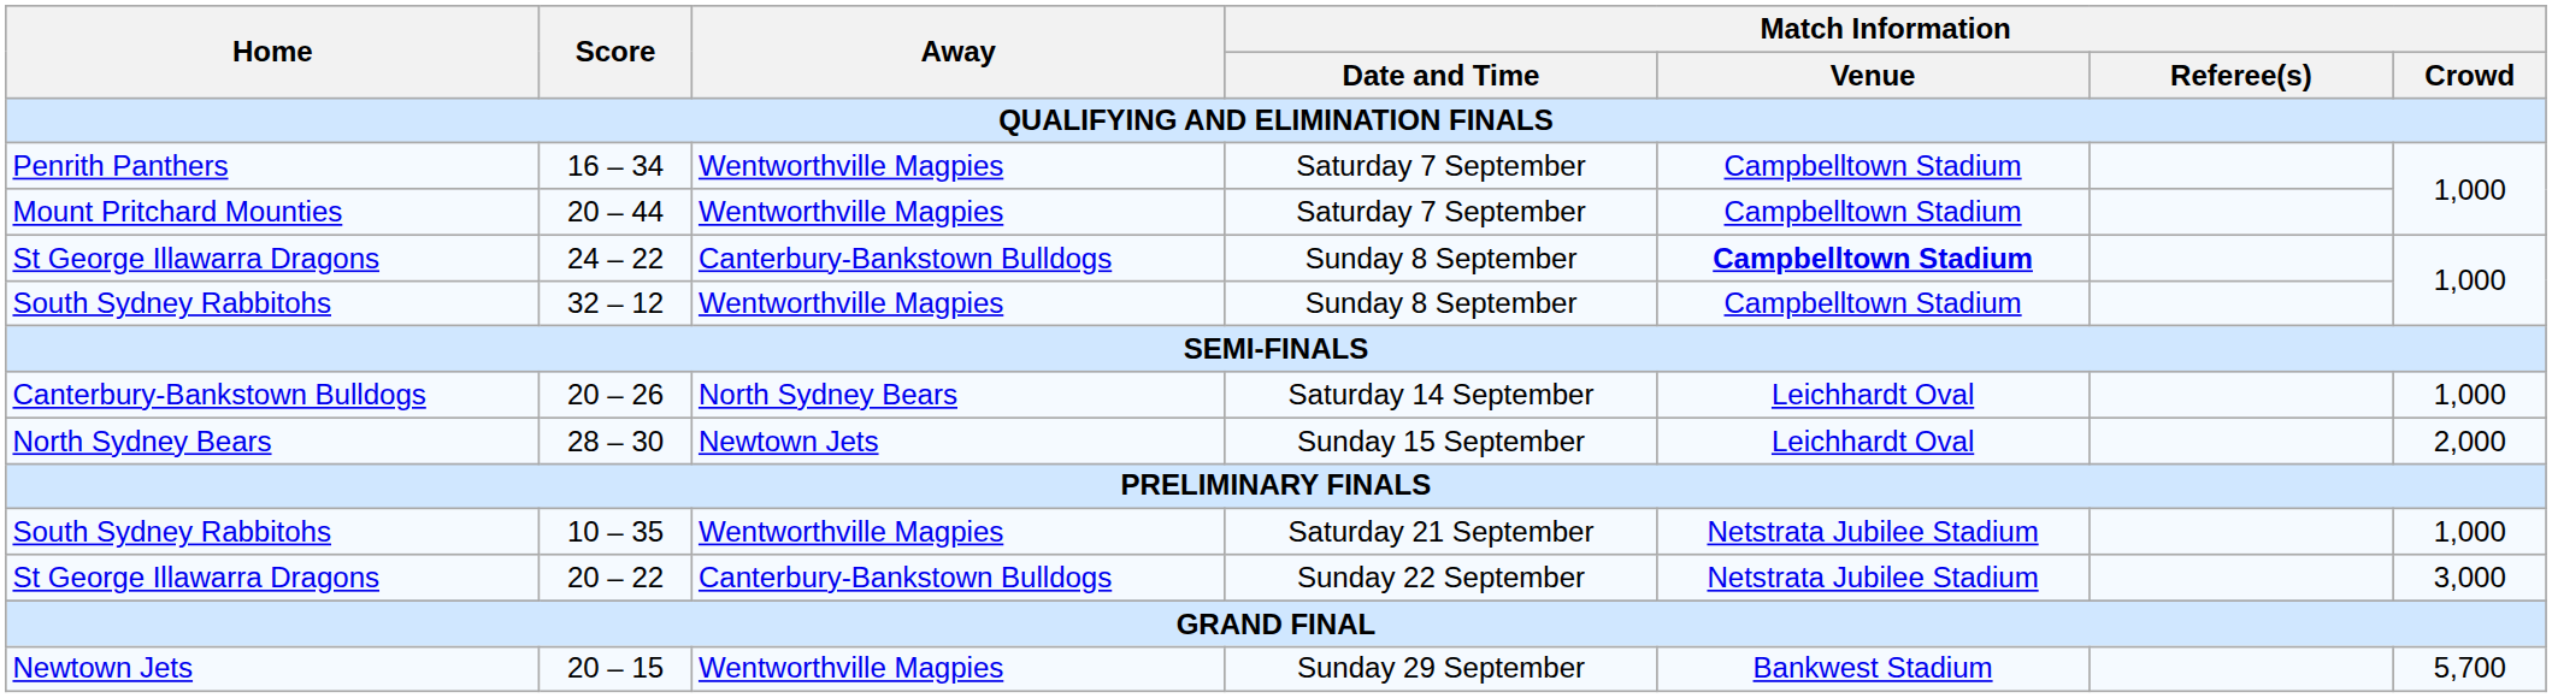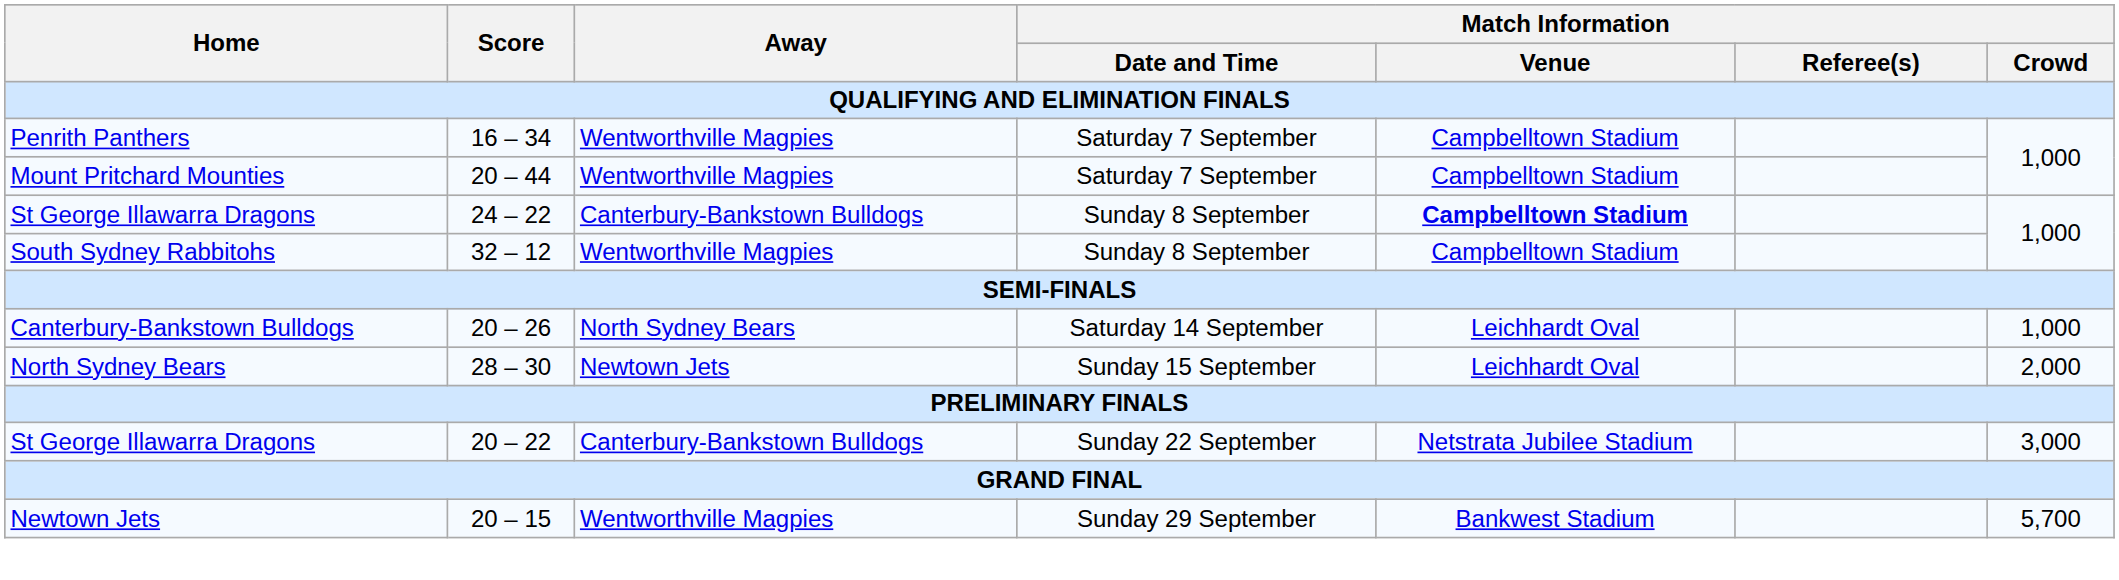 <table class="wikitable" style="border-collapse:collapse; font-size:90%; text-align:center; width:100%;">
 <tr>
 <th rowspan="2" style="width:21%;">Home</th>
 <th rowspan="2" style="width:6%;">Score</th>
 <th rowspan="2" style="width:21%;">Away</th>
 <th colspan="4">Match Information</th>
 </tr>
 <tr style="background:#efefef;">
 <th width="17%">Date and Time</th>
 <th width="17%">Venue</th>
 <th width="12%">Referee(s)</th>
 <th width="8%">Crowd</th>
 </tr>
 <tr style="background:#d0e7ff;">
 <td colspan="7"><strong>QUALIFYING AND ELIMINATION FINALS</strong></td>
 </tr>
 <tr style="background:#f5faff;">
 <td align="left"> <a href='#'>Penrith Panthers</a></td>
 <td>16 – 34</td>
 <td align="left"> <a href='#'>Wentworthville Magpies</a></td>
 <td>Saturday 7 September</td>
 <td><a href='#'>Campbelltown Stadium</a></td>
 <td></td>
 <td rowspan="2">1,000</td>
 </tr>
 <tr style="background:#f5faff;">
 <td align="left"> <a href='#'>Mount Pritchard Mounties</a></td>
 <td>20 – 44</td>
 <td align="left"> <a href='#'>Wentworthville Magpies</a></td>
 <td>Saturday 7 September</td>
 <td><a href='#'>Campbelltown Stadium</a></td>
 <td></td>
 </tr>
 <tr style="background:#f5faff;">
 <td align="left"> <a href='#'>St George Illawarra Dragons</a></td>
 <td>24 – 22</td>
 <td align="left"> <a href='#'>Canterbury-Bankstown Bulldogs</a></td>
 <td>Sunday 8 September</td>
 <td><strong><a href='#'>Campbelltown Stadium</a></strong></td>
 <td></td>
 <td rowspan="2">1,000</td>
 </tr>
 <tr style="background:#f5faff;">
 <td align="left"> <a href='#'>South Sydney Rabbitohs</a></td>
 <td>32 – 12</td>
 <td align="left"> <a href='#'>Wentworthville Magpies</a></td>
 <td>Sunday 8 September</td>
 <td><a href='#'>Campbelltown Stadium</a></td>
 <td></td>
 </tr>
 <tr style="background:#d0e7ff;">
 <td colspan="7"><strong>SEMI-FINALS</strong></td>
 </tr>
 <tr style="background:#f5faff;">
 <td align="left"> <a href='#'>Canterbury-Bankstown Bulldogs</a></td>
 <td>20 – 26</td>
 <td align="left"> <a href='#'>North Sydney Bears</a></td>
 <td>Saturday 14 September</td>
 <td><a href='#'>Leichhardt Oval</a></td>
 <td></td>
 <td>1,000</td>
 </tr>
 <tr style="background:#f5faff;">
 <td align="left"> <a href='#'>North Sydney Bears</a></td>
 <td>28 – 30</td>
 <td align="left"> <a href='#'>Newtown Jets</a></td>
 <td>Sunday 15 September</td>
 <td><a href='#'>Leichhardt Oval</a></td>
 <td></td>
 <td>2,000</td>
 </tr>
 <tr style="background:#d0e7ff;">
 <td colspan="7"><strong>PRELIMINARY FINALS</strong></td>
 </tr>
 <tr style="background:#f5faff;">
-<td align="left"> <a href='#'>South Sydney Rabbitohs</a></td>
-<td>10 – 35</td>
-<td align="left"> <a href='#'>Wentworthville Magpies</a></td>
-<td>Saturday 21 September</td>
-<td><a href='#'>Netstrata Jubilee Stadium</a></td>
-<td></td>
-<td>1,000</td>
-</tr>
-<tr style="background:#f5faff;">
 <td align="left"> <a href='#'>St George Illawarra Dragons</a></td>
 <td>20 – 22</td>
 <td align="left"> <a href='#'>Canterbury-Bankstown Bulldogs</a></td>
 <td>Sunday 22 September</td>
 <td><a href='#'>Netstrata Jubilee Stadium</a></td>
 <td></td>
 <td>3,000</td>
 </tr>
 <tr style="background:#d0e7ff;">
 <td colspan="7"><strong>GRAND FINAL</strong></td>
 </tr>
 <tr style="background:#f5faff;">
 <td align="left"> <a href='#'>Newtown Jets</a></td>
 <td>20 – 15</td>
 <td align="left"> <a href='#'>Wentworthville Magpies</a></td>
 <td>Sunday 29 September</td>
 <td><a href='#'>Bankwest Stadium</a></td>
 <td></td>
 <td>5,700</td>
 </tr>
 </table>
